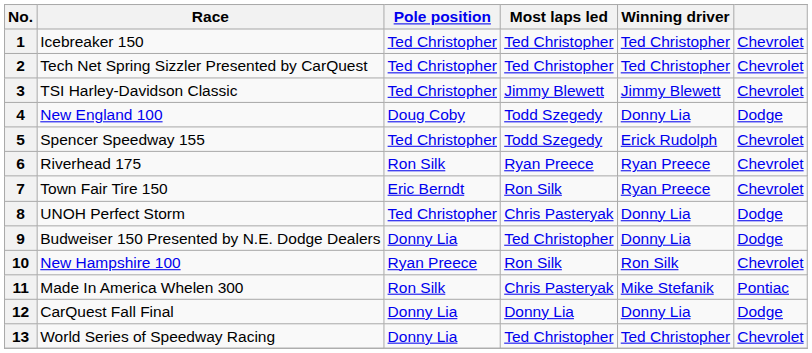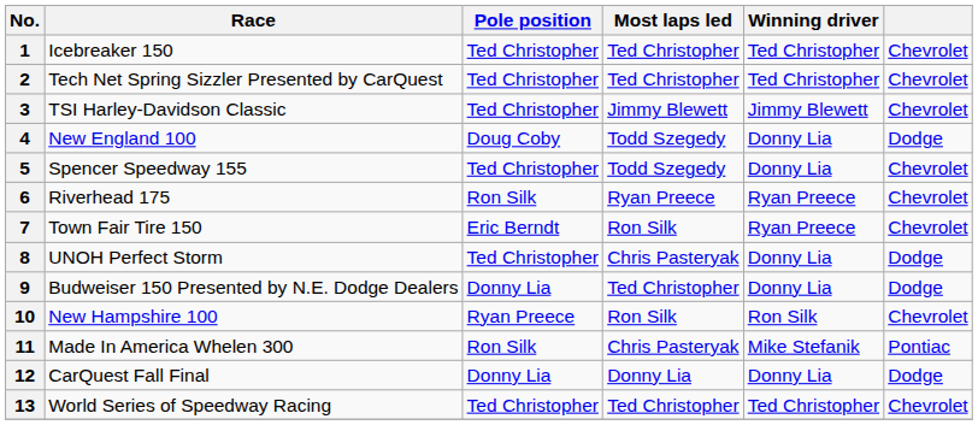 <table class="wikitable sortable" style="font-size:95%">
 <tr>
 <th>No.</th>
 <th>Race</th>
 <th><a href='#'>Pole position</a></th>
 <th>Most laps led</th>
 <th>Winning driver</th>
 <th></th>
 </tr>
 <tr>
 <th>1</th>
 <td>Icebreaker 150</td>
 <td><a href='#'>Ted Christopher</a></td>
 <td><a href='#'>Ted Christopher</a></td>
 <td><a href='#'>Ted Christopher</a></td>
 <td><a href='#'>Chevrolet</a></td>
 </tr>
 <tr>
 <th>2</th>
 <td>Tech Net Spring Sizzler Presented by CarQuest</td>
 <td><a href='#'>Ted Christopher</a></td>
 <td><a href='#'>Ted Christopher</a></td>
 <td><a href='#'>Ted Christopher</a></td>
 <td><a href='#'>Chevrolet</a></td>
 </tr>
 <tr>
 <th>3</th>
 <td>TSI Harley-Davidson Classic</td>
 <td><a href='#'>Ted Christopher</a></td>
 <td><a href='#'>Jimmy Blewett</a></td>
 <td><a href='#'>Jimmy Blewett</a></td>
 <td><a href='#'>Chevrolet</a></td>
 </tr>
 <tr>
 <th>4</th>
 <td><a href='#'>New England 100</a></td>
 <td><a href='#'>Doug Coby</a></td>
 <td><a href='#'>Todd Szegedy</a></td>
 <td><a href='#'>Donny Lia</a></td>
 <td><a href='#'>Dodge</a></td>
 </tr>
 <tr>
 <th>5</th>
 <td>Spencer Speedway 155</td>
 <td><a href='#'>Ted Christopher</a></td>
 <td><a href='#'>Todd Szegedy</a></td>
-<td><a href='#'>Erick Rudolph</a></td>
+<td><a href='#'>Donny Lia</a></td>
 <td><a href='#'>Chevrolet</a></td>
 </tr>
 <tr>
 <th>6</th>
 <td>Riverhead 175</td>
 <td><a href='#'>Ron Silk</a></td>
 <td><a href='#'>Ryan Preece</a></td>
 <td><a href='#'>Ryan Preece</a></td>
 <td><a href='#'>Chevrolet</a></td>
 </tr>
 <tr>
 <th>7</th>
 <td>Town Fair Tire 150</td>
 <td><a href='#'>Eric Berndt</a></td>
 <td><a href='#'>Ron Silk</a></td>
 <td><a href='#'>Ryan Preece</a></td>
 <td><a href='#'>Chevrolet</a></td>
 </tr>
 <tr>
 <th>8</th>
 <td>UNOH Perfect Storm</td>
 <td><a href='#'>Ted Christopher</a></td>
 <td><a href='#'>Chris Pasteryak</a></td>
 <td><a href='#'>Donny Lia</a></td>
 <td><a href='#'>Dodge</a></td>
 </tr>
 <tr>
 <th>9</th>
 <td>Budweiser 150 Presented by N.E. Dodge Dealers</td>
 <td><a href='#'>Donny Lia</a></td>
 <td><a href='#'>Ted Christopher</a></td>
 <td><a href='#'>Donny Lia</a></td>
 <td><a href='#'>Dodge</a></td>
 </tr>
 <tr>
 <th>10</th>
 <td><a href='#'>New Hampshire 100</a></td>
 <td><a href='#'>Ryan Preece</a></td>
 <td><a href='#'>Ron Silk</a></td>
 <td><a href='#'>Ron Silk</a></td>
 <td><a href='#'>Chevrolet</a></td>
 </tr>
 <tr>
 <th>11</th>
 <td>Made In America Whelen 300</td>
 <td><a href='#'>Ron Silk</a></td>
 <td><a href='#'>Chris Pasteryak</a></td>
 <td><a href='#'>Mike Stefanik</a></td>
 <td><a href='#'>Pontiac</a></td>
 </tr>
 <tr>
 <th>12</th>
 <td>CarQuest Fall Final</td>
 <td><a href='#'>Donny Lia</a></td>
 <td><a href='#'>Donny Lia</a></td>
 <td><a href='#'>Donny Lia</a></td>
 <td><a href='#'>Dodge</a></td>
 </tr>
 <tr>
 <th>13</th>
 <td>World Series of Speedway Racing</td>
-<td><a href='#'>Donny Lia</a></td>
+<td><a href='#'>Ted Christopher</a></td>
 <td><a href='#'>Ted Christopher</a></td>
 <td><a href='#'>Ted Christopher</a></td>
 <td><a href='#'>Chevrolet</a></td>
 </tr>
 <tr>
 </tr>
 </table>
